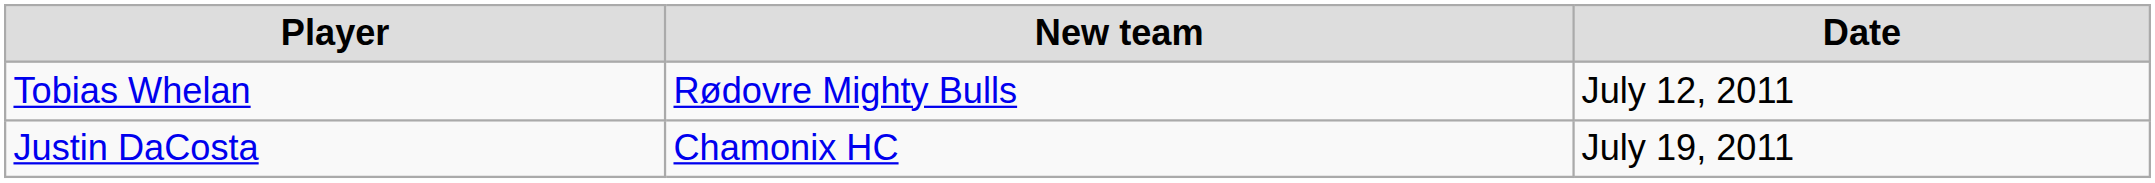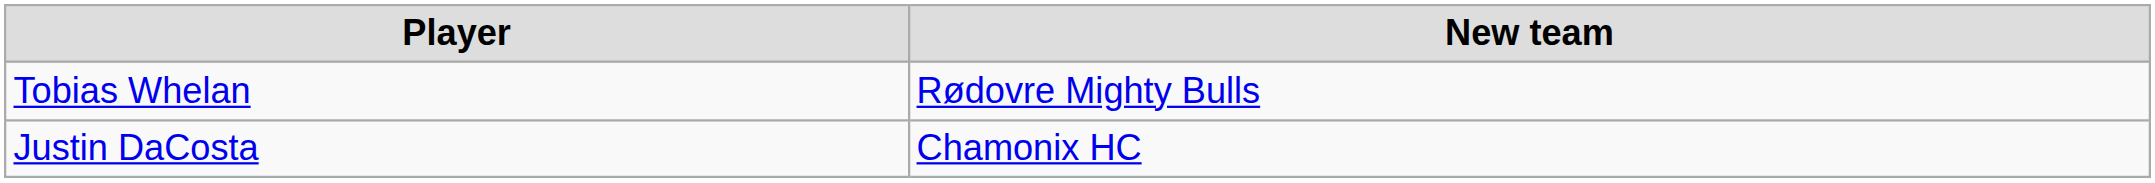 <table class="wikitable" width=60%>
 <tr align="center" bgcolor="#dddddd">
 <td><strong>Player</strong></td>
 <td><strong>New team</strong></td>
-<td><strong>Date</strong></td>
 </tr>
 <tr>
 <td><a href='#'>Tobias Whelan</a></td>
 <td><a href='#'>Rødovre Mighty Bulls</a></td>
-<td>July 12, 2011</td>
 </tr>
 <tr>
 <td><a href='#'>Justin DaCosta</a></td>
 <td><a href='#'>Chamonix HC</a></td>
-<td>July 19, 2011</td>
 </tr>
 </table>
